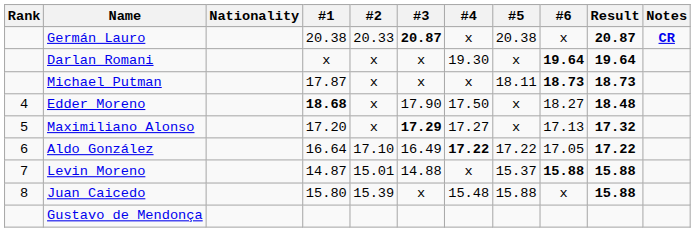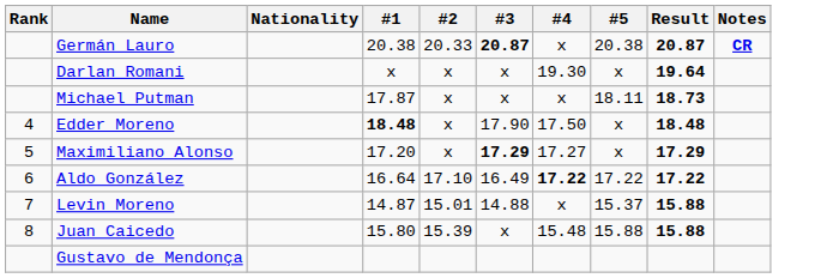 <table class="wikitable sortable" style="text-align:center">
 <tr>
 <th>Rank</th>
 <th>Name</th>
 <th>Nationality</th>
 <th>#1</th>
 <th>#2</th>
 <th>#3</th>
 <th>#4</th>
 <th>#5</th>
-<th>#6</th>
 <th>Result</th>
 <th>Notes</th>
 </tr>
 <tr>
 <td></td>
 <td align=left><a href='#'>Germán Lauro</a></td>
 <td align=left></td>
 <td>20.38</td>
 <td>20.33</td>
 <td><strong>20.87</strong></td>
 <td>x</td>
 <td>20.38</td>
-<td>x</td>
 <td><strong>20.87</strong></td>
 <td><strong><a href='#'>CR</a></strong></td>
 </tr>
 <tr>
 <td></td>
 <td align=left><a href='#'>Darlan Romani</a></td>
 <td align=left></td>
 <td>x</td>
 <td>x</td>
 <td>x</td>
 <td>19.30</td>
 <td>x</td>
 <td><strong>19.64</strong></td>
-<td><strong>19.64</strong></td>
 <td></td>
 </tr>
 <tr>
 <td></td>
 <td align=left><a href='#'>Michael Putman</a></td>
 <td align=left></td>
 <td>17.87</td>
 <td>x</td>
 <td>x</td>
 <td>x</td>
 <td>18.11</td>
 <td><strong>18.73</strong></td>
-<td><strong>18.73</strong></td>
 <td></td>
 </tr>
 <tr>
 <td>4</td>
 <td align=left><a href='#'>Edder Moreno</a></td>
 <td align=left></td>
-<td><strong>18.68</strong></td>
+<td><strong>18.48</strong></td>
 <td>x</td>
 <td>17.90</td>
 <td>17.50</td>
 <td>x</td>
-<td>18.27</td>
 <td><strong>18.48</strong></td>
 <td></td>
 </tr>
 <tr>
 <td>5</td>
 <td align=left><a href='#'>Maximiliano Alonso</a></td>
 <td align=left></td>
 <td>17.20</td>
 <td>x</td>
 <td><strong>17.29</strong></td>
 <td>17.27</td>
 <td>x</td>
-<td>17.13</td>
-<td><strong>17.32</strong></td>
+<td><strong>17.29</strong></td>
 <td></td>
 </tr>
 <tr>
 <td>6</td>
 <td align=left><a href='#'>Aldo González</a></td>
 <td align=left></td>
 <td>16.64</td>
 <td>17.10</td>
 <td>16.49</td>
 <td><strong>17.22</strong></td>
 <td>17.22</td>
-<td>17.05</td>
 <td><strong>17.22</strong></td>
 <td></td>
 </tr>
 <tr>
 <td>7</td>
 <td align=left><a href='#'>Levin Moreno</a></td>
 <td align=left></td>
 <td>14.87</td>
 <td>15.01</td>
 <td>14.88</td>
 <td>x</td>
 <td>15.37</td>
 <td><strong>15.88</strong></td>
-<td><strong>15.88</strong></td>
 <td></td>
 </tr>
 <tr>
 <td>8</td>
 <td align=left><a href='#'>Juan Caicedo</a></td>
 <td align=left></td>
 <td>15.80</td>
 <td>15.39</td>
 <td>x</td>
 <td>15.48</td>
 <td>15.88</td>
-<td>x</td>
 <td><strong>15.88</strong></td>
 <td></td>
 </tr>
 <tr>
 <td></td>
 <td align=left><a href='#'>Gustavo de Mendonça</a></td>
 <td align=left></td>
 <td></td>
 <td></td>
 <td></td>
 <td></td>
 <td></td>
-<td></td>
 <td><strong></strong></td>
 <td></td>
 </tr>
 </table>
